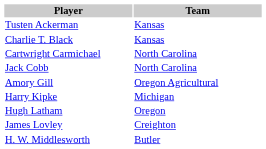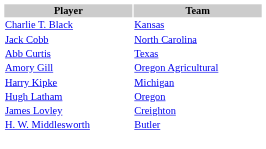 <table style="width:400px" "border:'1' 'solid' 'gray'">
 <tr>
 <th bgcolor="#CCCCCC" style="width:50%">Player</th>
 <th bgcolor="#CCCCCC" style="width:50%">Team</th>
 </tr>
 <tr>
-<td><a href='#'>Tusten Ackerman</a></td>
-<td><a href='#'>Kansas</a></td>
-</tr>
-<tr>
 <td><a href='#'>Charlie T. Black</a></td>
 <td><a href='#'>Kansas</a></td>
 </tr>
 <tr>
-<td><a href='#'>Cartwright Carmichael</a></td>
+<td><a href='#'>Jack Cobb</a></td>
 <td><a href='#'>North Carolina</a></td>
 </tr>
 <tr>
-<td><a href='#'>Jack Cobb</a></td>
-<td><a href='#'>North Carolina</a></td>
+<td><a href='#'>Abb Curtis</a></td>
+<td><a href='#'>Texas</a></td>
 </tr>
 <tr>
 <td><a href='#'>Amory Gill</a></td>
 <td><a href='#'>Oregon Agricultural</a></td>
 </tr>
 <tr>
 <td><a href='#'>Harry Kipke</a></td>
 <td><a href='#'>Michigan</a></td>
 </tr>
 <tr>
 <td><a href='#'>Hugh Latham</a></td>
 <td><a href='#'>Oregon</a></td>
 </tr>
 <tr>
 <td><a href='#'>James Lovley</a></td>
 <td><a href='#'>Creighton</a></td>
 </tr>
 <tr>
 <td><a href='#'>H. W. Middlesworth</a></td>
 <td><a href='#'>Butler</a></td>
 </tr>
 </table>
